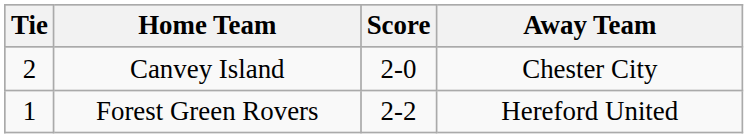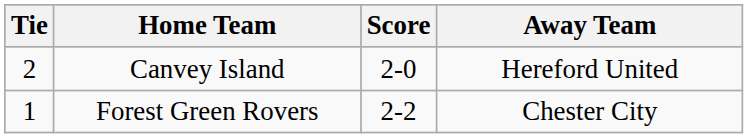 <table class="wikitable" style="text-align:center;">
 <tr>
 <th width=20>Tie</th>
 <th width=175>Home Team</th>
 <th width=20>Score</th>
 <th width=175>Away Team</th>
 </tr>
 <tr>
 <td>2</td>
 <td>Canvey Island</td>
 <td>2-0</td>
-<td>Chester City</td>
+<td>Hereford United</td>
 </tr>
 <tr>
 <td>1</td>
 <td>Forest Green Rovers</td>
 <td>2-2</td>
-<td>Hereford United</td>
+<td>Chester City</td>
 </tr>
 </table>
